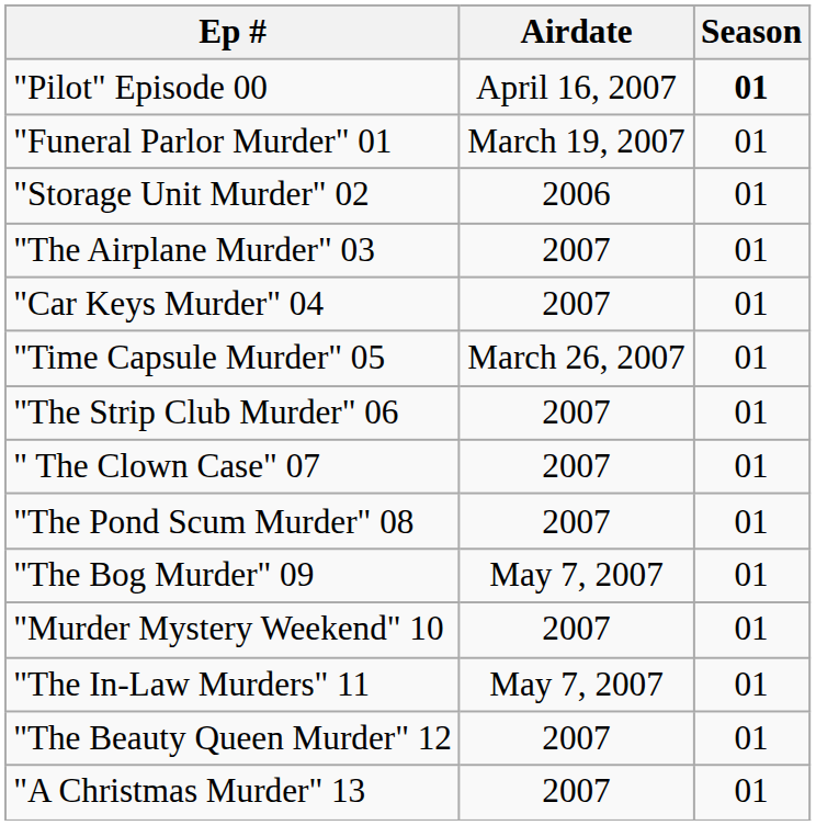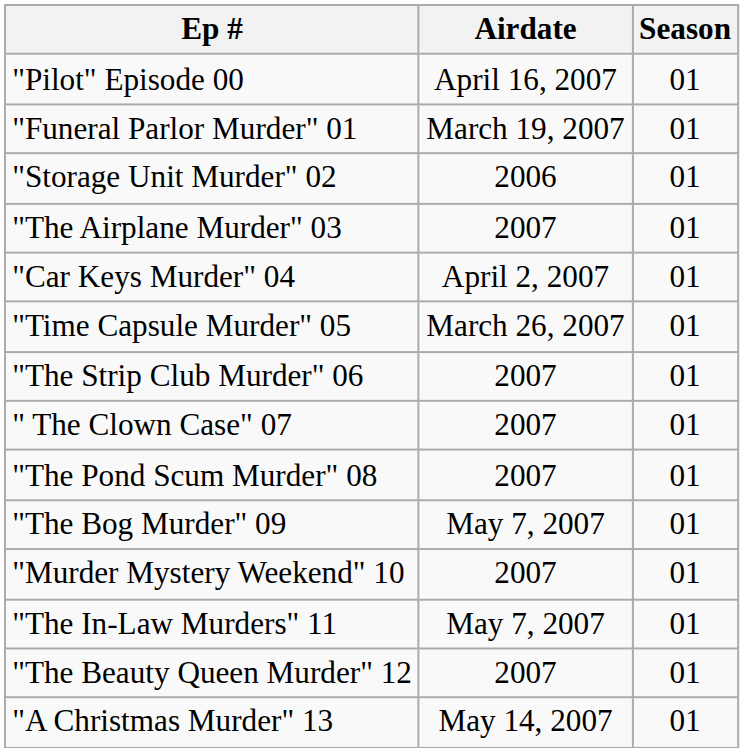 <table class="wikitable">
 <tr>
 <th>Ep #</th>
 <th>Airdate</th>
 <th>Season</th>
 </tr>
 <tr>
 <td style="text-align: left;">"Pilot" Episode 00</td>
 <td style="text-align: center;">April 16, 2007</td>
-<td style="text-align: center;"><strong>01</strong></td>
+<td style="text-align: center;">01</td>
 </tr>
 <tr>
 <td style="text-align: left;">"Funeral Parlor Murder" 01</td>
 <td style="text-align: center;">March 19, 2007</td>
 <td style="text-align: center;">01</td>
 </tr>
 <tr>
 <td style="text-align: left;">"Storage Unit Murder" 02</td>
 <td style="text-align: center;">2006</td>
 <td style="text-align: center;">01</td>
 </tr>
 <tr>
 <td style="text-align: left;">"The Airplane Murder" 03</td>
 <td style="text-align: center;">2007</td>
 <td style="text-align: center;">01</td>
 </tr>
 <tr>
 <td style="text-align: left;">"Car Keys Murder" 04</td>
-<td style="text-align: center;">2007</td>
+<td style="text-align: center;">April 2, 2007</td>
 <td style="text-align: center;">01</td>
 </tr>
 <tr>
 <td style="text-align: left;">"Time Capsule Murder" 05</td>
 <td style="text-align: center;">March 26, 2007</td>
 <td style="text-align: center;">01</td>
 </tr>
 <tr>
 <td style="text-align: left;">"The Strip Club Murder" 06</td>
 <td style="text-align: center;">2007</td>
 <td style="text-align: center;">01</td>
 </tr>
 <tr>
 <td style="text-align: left;">" The Clown Case" 07</td>
 <td style="text-align: center;">2007</td>
 <td style="text-align: center;">01</td>
 </tr>
 <tr>
 <td style="text-align: left;">"The Pond Scum Murder" 08</td>
 <td style="text-align: center;">2007</td>
 <td style="text-align: center;">01</td>
 </tr>
 <tr>
 <td style="text-align: left;">"The Bog Murder" 09</td>
 <td style="text-align: center;">May 7, 2007</td>
 <td style="text-align: center;">01</td>
 </tr>
 <tr>
 <td style="text-align: left;">"Murder Mystery Weekend" 10</td>
 <td style="text-align: center;">2007</td>
 <td style="text-align: center;">01</td>
 </tr>
 <tr>
 <td style="text-align: left;">"The In-Law Murders" 11</td>
 <td style="text-align: center;">May 7, 2007</td>
 <td style="text-align: center;">01</td>
 </tr>
 <tr>
 <td style="text-align: left;">"The Beauty Queen Murder" 12</td>
 <td style="text-align: center;">2007</td>
 <td style="text-align: center;">01</td>
 </tr>
 <tr>
 <td style="text-align: left;">"A Christmas Murder" 13</td>
-<td style="text-align: center;">2007</td>
+<td style="text-align: center;">May 14, 2007</td>
 <td style="text-align: center;">01</td>
 </tr>
 <tr>
 </tr>
 </table>
